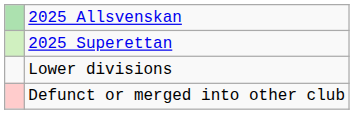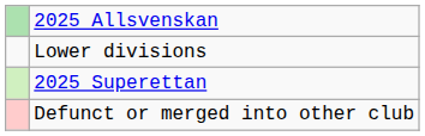 <table class="wikitable" style="text-align:left;">
 <tr>
 <td style="width:10px; background:#ace1af;"></td>
 <td><a href='#'>2025 Allsvenskan</a></td>
 </tr>
 <tr>
+<td width=10px></td>
+<td>Lower divisions</td>
+</tr>
+<tr>
 <td style="width:10px; background:#d0f0c0;"></td>
 <td><a href='#'>2025 Superettan</a></td>
-</tr>
-<tr>
-<td width=10px></td>
-<td>Lower divisions</td>
 </tr>
 <tr>
 <td style="width:10px; background:#fcc;"></td>
 <td>Defunct or merged into other club</td>
 </tr>
 </table>
